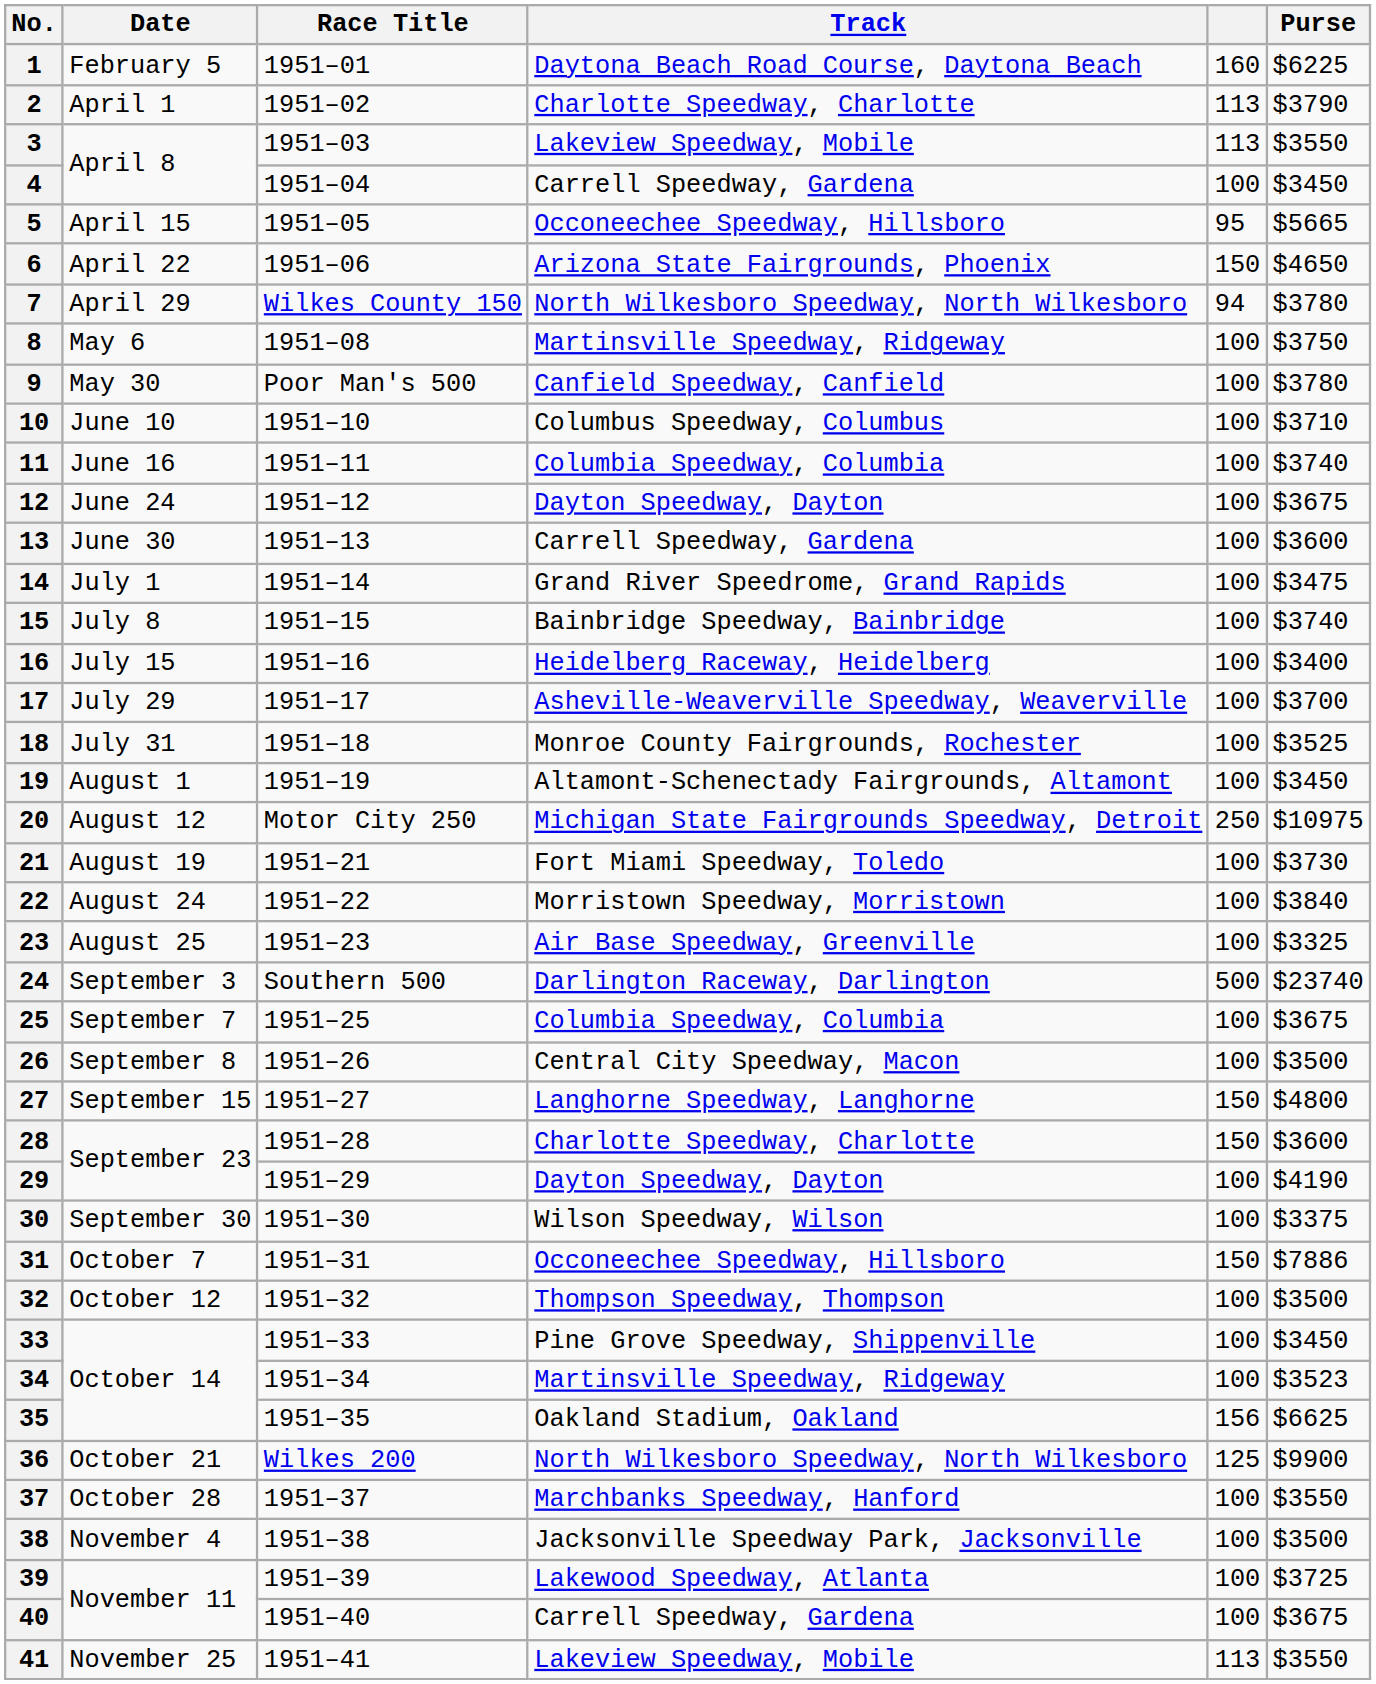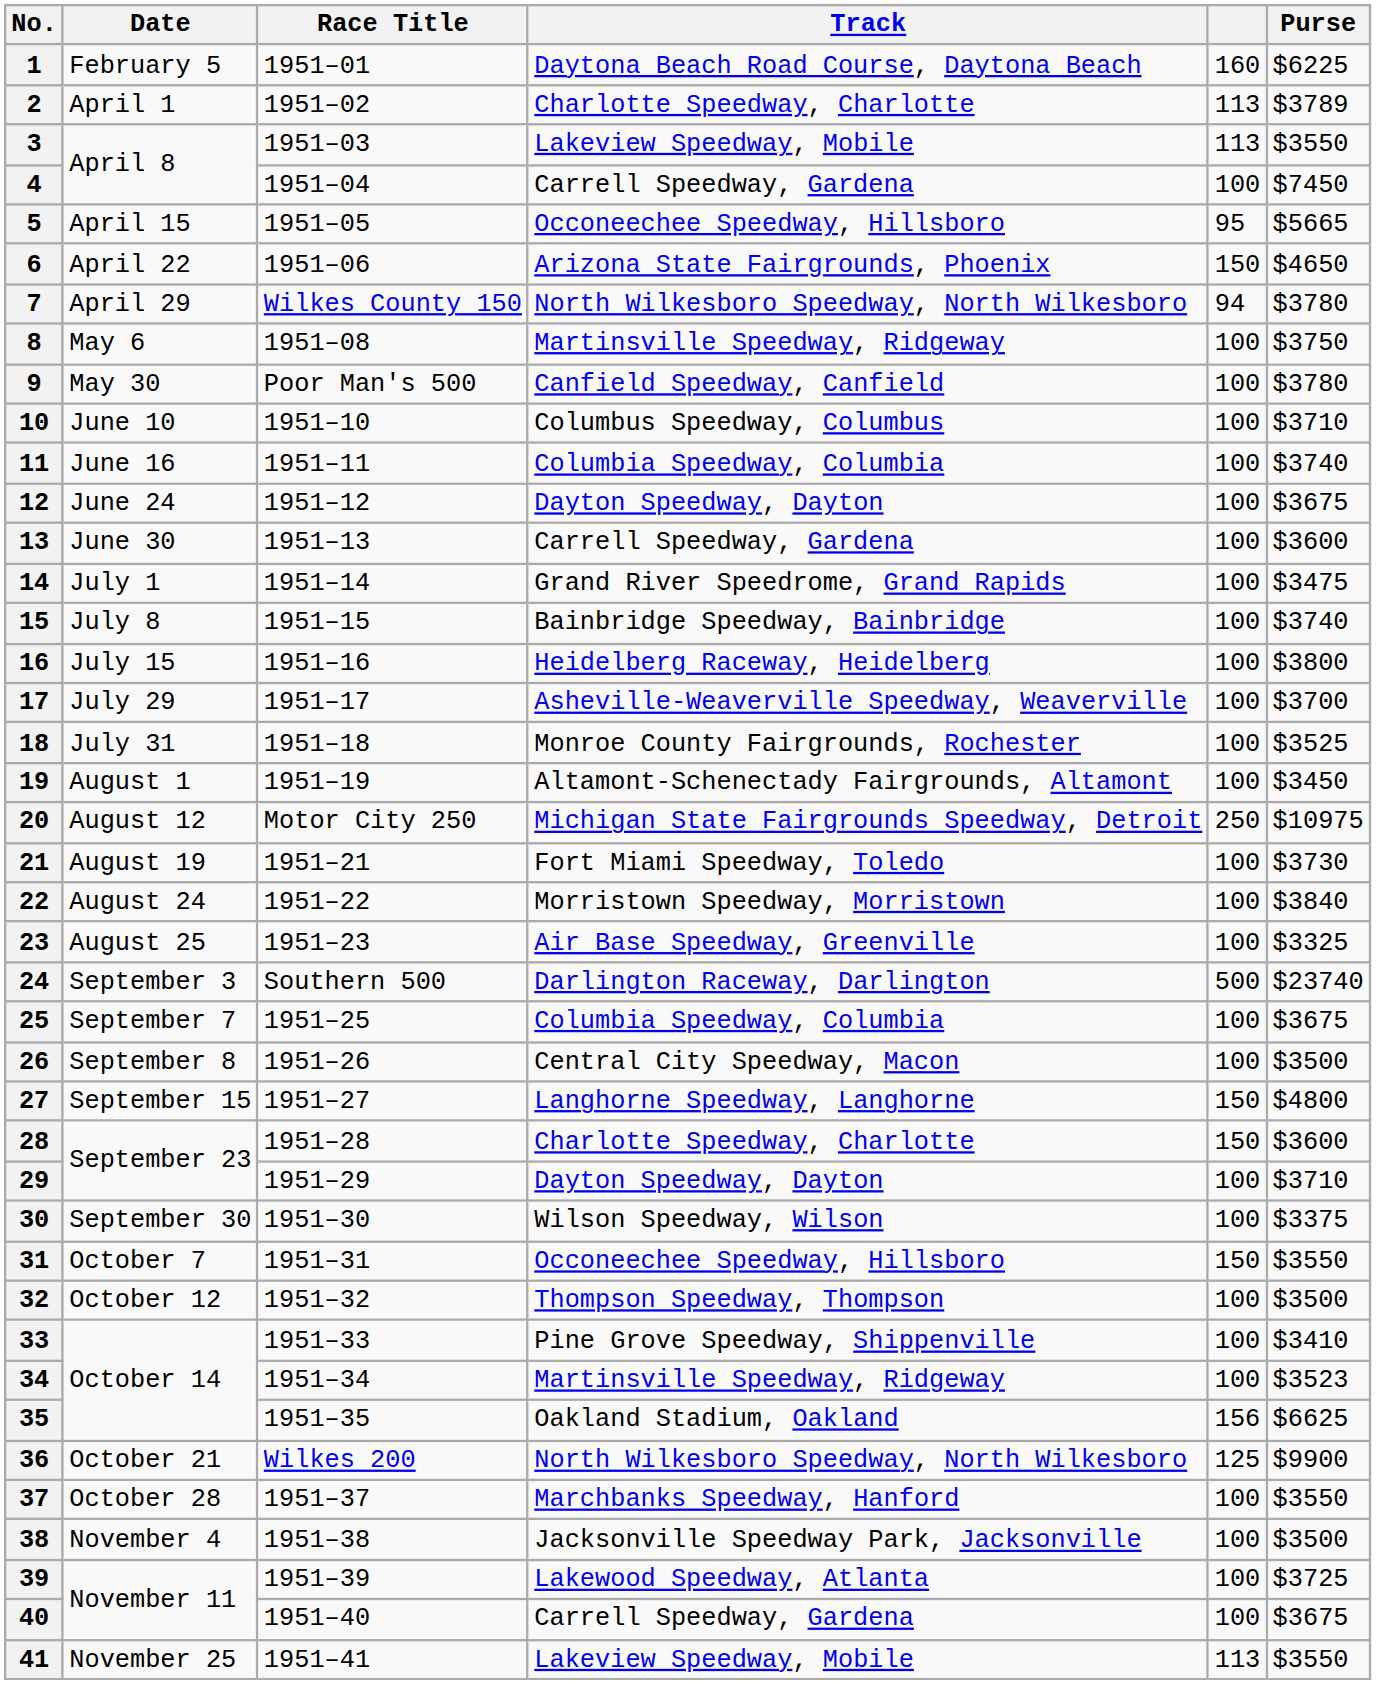 <table class="wikitable sortable" style="font-size:85%;">
 <tr>
 <th>No.</th>
 <th>Date</th>
 <th>Race Title</th>
 <th><a href='#'>Track</a></th>
 <th></th>
 <th>Purse</th>
 </tr>
 <tr>
 <th>1</th>
 <td>February 5</td>
 <td>1951–01</td>
 <td> <a href='#'>Daytona Beach Road Course</a>, <a href='#'>Daytona Beach</a></td>
 <td>160</td>
 <td>$6225</td>
 </tr>
 <tr>
 <th>2</th>
 <td>April 1</td>
 <td>1951–02</td>
 <td> <a href='#'>Charlotte Speedway</a>, <a href='#'>Charlotte</a></td>
 <td>113</td>
-<td>$3790</td>
+<td>$3789</td>
 </tr>
 <tr>
 <th>3</th>
 <td rowspan="2">April 8</td>
 <td>1951–03</td>
 <td> <a href='#'>Lakeview Speedway</a>, <a href='#'>Mobile</a></td>
 <td>113</td>
 <td>$3550</td>
 </tr>
 <tr>
 <th>4</th>
 <td>1951–04</td>
 <td> Carrell Speedway, <a href='#'>Gardena</a></td>
 <td>100</td>
-<td>$3450</td>
+<td>$7450</td>
 </tr>
 <tr>
 <th>5</th>
 <td>April 15</td>
 <td>1951–05</td>
 <td> <a href='#'>Occoneechee Speedway</a>, <a href='#'>Hillsboro</a></td>
 <td>95</td>
 <td>$5665</td>
 </tr>
 <tr>
 <th>6</th>
 <td>April 22</td>
 <td>1951–06</td>
 <td> <a href='#'>Arizona State Fairgrounds</a>, <a href='#'>Phoenix</a></td>
 <td>150</td>
 <td>$4650</td>
 </tr>
 <tr>
 <th>7</th>
 <td>April 29</td>
 <td><a href='#'>Wilkes County 150</a></td>
 <td> <a href='#'>North Wilkesboro Speedway</a>, <a href='#'>North Wilkesboro</a></td>
 <td>94</td>
 <td>$3780</td>
 </tr>
 <tr>
 <th>8</th>
 <td>May 6</td>
 <td>1951–08</td>
 <td> <a href='#'>Martinsville Speedway</a>, <a href='#'>Ridgeway</a></td>
 <td>100</td>
 <td>$3750</td>
 </tr>
 <tr>
 <th>9</th>
 <td>May 30</td>
 <td>Poor Man's 500</td>
 <td> <a href='#'>Canfield Speedway</a>, <a href='#'>Canfield</a></td>
 <td>100</td>
 <td>$3780</td>
 </tr>
 <tr>
 <th>10</th>
 <td>June 10</td>
 <td>1951–10</td>
 <td> Columbus Speedway, <a href='#'>Columbus</a></td>
 <td>100</td>
 <td>$3710</td>
 </tr>
 <tr>
 <th>11</th>
 <td>June 16</td>
 <td>1951–11</td>
 <td> <a href='#'>Columbia Speedway</a>, <a href='#'>Columbia</a></td>
 <td>100</td>
 <td>$3740</td>
 </tr>
 <tr>
 <th>12</th>
 <td>June 24</td>
 <td>1951–12</td>
 <td> <a href='#'>Dayton Speedway</a>, <a href='#'>Dayton</a></td>
 <td>100</td>
 <td>$3675</td>
 </tr>
 <tr>
 <th>13</th>
 <td>June 30</td>
 <td>1951–13</td>
 <td> Carrell Speedway, <a href='#'>Gardena</a></td>
 <td>100</td>
 <td>$3600</td>
 </tr>
 <tr>
 <th>14</th>
 <td>July 1</td>
 <td>1951–14</td>
 <td> Grand River Speedrome, <a href='#'>Grand Rapids</a></td>
 <td>100</td>
 <td>$3475</td>
 </tr>
 <tr>
 <th>15</th>
 <td>July 8</td>
 <td>1951–15</td>
 <td> Bainbridge Speedway, <a href='#'>Bainbridge</a></td>
 <td>100</td>
 <td>$3740</td>
 </tr>
 <tr>
 <th>16</th>
 <td>July 15</td>
 <td>1951–16</td>
 <td> <a href='#'>Heidelberg Raceway</a>, <a href='#'>Heidelberg</a></td>
 <td>100</td>
-<td>$3400</td>
+<td>$3800</td>
 </tr>
 <tr>
 <th>17</th>
 <td>July 29</td>
 <td>1951–17</td>
 <td> <a href='#'>Asheville-Weaverville Speedway</a>, <a href='#'>Weaverville</a></td>
 <td>100</td>
 <td>$3700</td>
 </tr>
 <tr>
 <th>18</th>
 <td>July 31</td>
 <td>1951–18</td>
 <td> Monroe County Fairgrounds, <a href='#'>Rochester</a></td>
 <td>100</td>
 <td>$3525</td>
 </tr>
 <tr>
 <th>19</th>
 <td>August 1</td>
 <td>1951–19</td>
 <td> Altamont-Schenectady Fairgrounds, <a href='#'>Altamont</a></td>
 <td>100</td>
 <td>$3450</td>
 </tr>
 <tr>
 <th>20</th>
 <td>August 12</td>
 <td>Motor City 250</td>
 <td> <a href='#'>Michigan State Fairgrounds Speedway</a>, <a href='#'>Detroit</a></td>
 <td>250</td>
 <td>$10975</td>
 </tr>
 <tr>
 <th>21</th>
 <td>August 19</td>
 <td>1951–21</td>
 <td> Fort Miami Speedway, <a href='#'>Toledo</a></td>
 <td>100</td>
 <td>$3730</td>
 </tr>
 <tr>
 <th>22</th>
 <td>August 24</td>
 <td>1951–22</td>
 <td> Morristown Speedway, <a href='#'>Morristown</a></td>
 <td>100</td>
 <td>$3840</td>
 </tr>
 <tr>
 <th>23</th>
 <td>August 25</td>
 <td>1951–23</td>
 <td> <a href='#'>Air Base Speedway</a>, <a href='#'>Greenville</a></td>
 <td>100</td>
 <td>$3325</td>
 </tr>
 <tr>
 <th>24</th>
 <td>September 3</td>
 <td>Southern 500</td>
 <td> <a href='#'>Darlington Raceway</a>, <a href='#'>Darlington</a></td>
 <td>500</td>
 <td>$23740</td>
 </tr>
 <tr>
 <th>25</th>
 <td>September 7</td>
 <td>1951–25</td>
 <td> <a href='#'>Columbia Speedway</a>, <a href='#'>Columbia</a></td>
 <td>100</td>
 <td>$3675</td>
 </tr>
 <tr>
 <th>26</th>
 <td>September 8</td>
 <td>1951–26</td>
 <td> Central City Speedway, <a href='#'>Macon</a></td>
 <td>100</td>
 <td>$3500</td>
 </tr>
 <tr>
 <th>27</th>
 <td>September 15</td>
 <td>1951–27</td>
 <td> <a href='#'>Langhorne Speedway</a>, <a href='#'>Langhorne</a></td>
 <td>150</td>
 <td>$4800</td>
 </tr>
 <tr>
 <th>28</th>
 <td rowspan="2">September 23</td>
 <td>1951–28</td>
 <td> <a href='#'>Charlotte Speedway</a>, <a href='#'>Charlotte</a></td>
 <td>150</td>
 <td>$3600</td>
 </tr>
 <tr>
 <th>29</th>
 <td>1951–29</td>
 <td> <a href='#'>Dayton Speedway</a>, <a href='#'>Dayton</a></td>
 <td>100</td>
-<td>$4190</td>
+<td>$3710</td>
 </tr>
 <tr>
 <th>30</th>
 <td>September 30</td>
 <td>1951–30</td>
 <td> Wilson Speedway, <a href='#'>Wilson</a></td>
 <td>100</td>
 <td>$3375</td>
 </tr>
 <tr>
 <th>31</th>
 <td>October 7</td>
 <td>1951–31</td>
 <td> <a href='#'>Occoneechee Speedway</a>, <a href='#'>Hillsboro</a></td>
 <td>150</td>
-<td>$7886</td>
+<td>$3550</td>
 </tr>
 <tr>
 <th>32</th>
 <td>October 12</td>
 <td>1951–32</td>
 <td> <a href='#'>Thompson Speedway</a>, <a href='#'>Thompson</a></td>
 <td>100</td>
 <td>$3500</td>
 </tr>
 <tr>
 <th>33</th>
 <td rowspan="3">October 14</td>
 <td>1951–33</td>
 <td> Pine Grove Speedway, <a href='#'>Shippenville</a></td>
 <td>100</td>
-<td>$3450</td>
+<td>$3410</td>
 </tr>
 <tr>
 <th>34</th>
 <td>1951–34</td>
 <td> <a href='#'>Martinsville Speedway</a>, <a href='#'>Ridgeway</a></td>
 <td>100</td>
 <td>$3523</td>
 </tr>
 <tr>
 <th>35</th>
 <td>1951–35</td>
 <td> Oakland Stadium, <a href='#'>Oakland</a></td>
 <td>156</td>
 <td>$6625</td>
 </tr>
 <tr>
 <th>36</th>
 <td>October 21</td>
 <td><a href='#'>Wilkes 200</a></td>
 <td> <a href='#'>North Wilkesboro Speedway</a>, <a href='#'>North Wilkesboro</a></td>
 <td>125</td>
 <td>$9900</td>
 </tr>
 <tr>
 <th>37</th>
 <td>October 28</td>
 <td>1951–37</td>
 <td> <a href='#'>Marchbanks Speedway</a>, <a href='#'>Hanford</a></td>
 <td>100</td>
 <td>$3550</td>
 </tr>
 <tr>
 <th>38</th>
 <td>November 4</td>
 <td>1951–38</td>
 <td> Jacksonville Speedway Park, <a href='#'>Jacksonville</a></td>
 <td>100</td>
 <td>$3500</td>
 </tr>
 <tr>
 <th>39</th>
 <td rowspan="2">November 11</td>
 <td>1951–39</td>
 <td> <a href='#'>Lakewood Speedway</a>, <a href='#'>Atlanta</a></td>
 <td>100</td>
 <td>$3725</td>
 </tr>
 <tr>
 <th>40</th>
 <td>1951–40</td>
 <td> Carrell Speedway, <a href='#'>Gardena</a></td>
 <td>100</td>
 <td>$3675</td>
 </tr>
 <tr>
 <th>41</th>
 <td>November 25</td>
 <td>1951–41</td>
 <td> <a href='#'>Lakeview Speedway</a>, <a href='#'>Mobile</a></td>
 <td>113</td>
 <td>$3550</td>
 </tr>
 </table>
